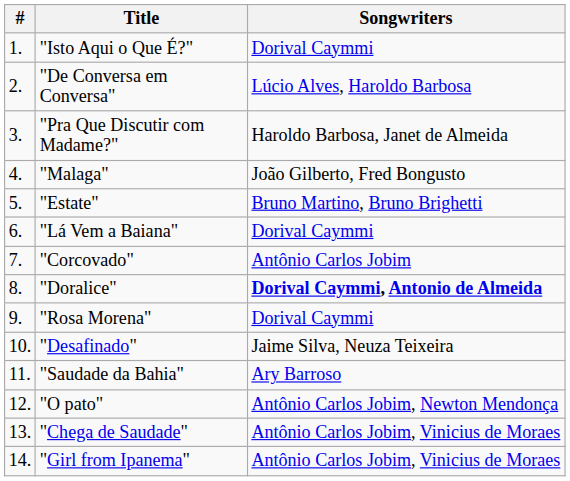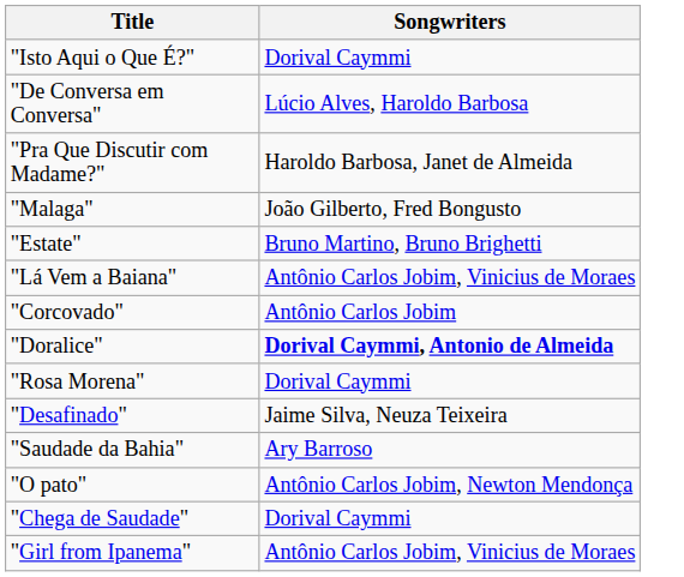 <table class="wikitable">
 <tr>
-<th>#</th>
 <th width="180">Title</th>
 <th>Songwriters</th>
 </tr>
 <tr>
-<td>1.</td>
 <td>"Isto Aqui o Que É?"</td>
 <td><a href='#'>Dorival Caymmi</a></td>
 </tr>
 <tr>
-<td>2.</td>
 <td>"De Conversa em Conversa"</td>
 <td><a href='#'>Lúcio Alves</a>, <a href='#'>Haroldo Barbosa</a></td>
 </tr>
 <tr>
-<td>3.</td>
 <td>"Pra Que Discutir com Madame?"</td>
 <td>Haroldo Barbosa, Janet de Almeida</td>
 </tr>
 <tr>
-<td>4.</td>
 <td>"Malaga"</td>
 <td>João Gilberto, Fred Bongusto</td>
 </tr>
 <tr>
-<td>5.</td>
 <td>"Estate"</td>
 <td><a href='#'>Bruno Martino</a>, <a href='#'>Bruno Brighetti</a></td>
 </tr>
 <tr>
-<td>6.</td>
 <td>"Lá Vem a Baiana"</td>
-<td><a href='#'>Dorival Caymmi</a></td>
+<td><a href='#'>Antônio Carlos Jobim</a>, <a href='#'>Vinicius de Moraes</a></td>
 </tr>
 <tr>
-<td>7.</td>
 <td>"Corcovado"</td>
 <td><a href='#'>Antônio Carlos Jobim</a></td>
 </tr>
 <tr>
-<td>8.</td>
 <td>"Doralice"</td>
 <td><strong><a href='#'>Dorival Caymmi</a>, <a href='#'>Antonio de Almeida</a></strong></td>
 </tr>
 <tr>
-<td>9.</td>
 <td>"Rosa Morena"</td>
 <td><a href='#'>Dorival Caymmi</a></td>
 </tr>
 <tr>
-<td>10.</td>
 <td>"<a href='#'>Desafinado</a>"</td>
 <td>Jaime Silva, Neuza Teixeira</td>
 </tr>
 <tr>
-<td>11.</td>
 <td>"Saudade da Bahia"</td>
 <td><a href='#'>Ary Barroso</a></td>
 </tr>
 <tr>
-<td>12.</td>
 <td>"O pato"</td>
 <td><a href='#'>Antônio Carlos Jobim</a>, <a href='#'>Newton Mendonça</a></td>
 </tr>
 <tr>
-<td>13.</td>
 <td>"<a href='#'>Chega de Saudade</a>"</td>
-<td><a href='#'>Antônio Carlos Jobim</a>, <a href='#'>Vinicius de Moraes</a></td>
+<td><a href='#'>Dorival Caymmi</a></td>
 </tr>
 <tr>
-<td>14.</td>
 <td>"<a href='#'>Girl from Ipanema</a>"</td>
 <td><a href='#'>Antônio Carlos Jobim</a>, <a href='#'>Vinicius de Moraes</a></td>
 </tr>
 </table>
